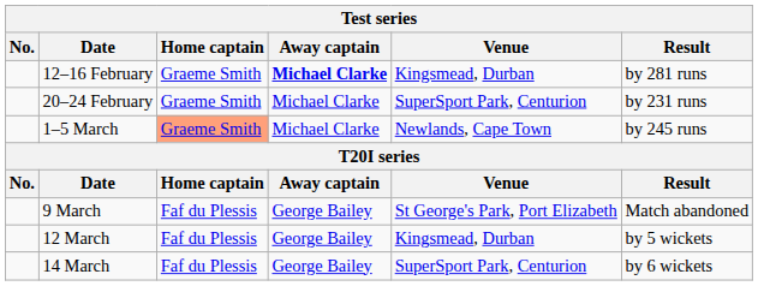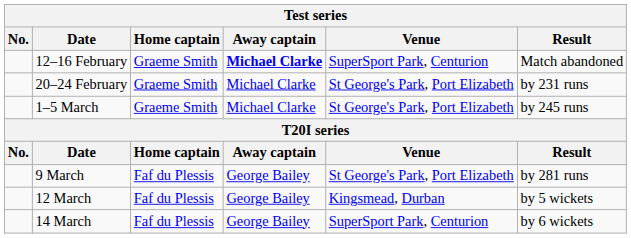 <table class="wikitable">
 <tr>
 <th colspan="9">Test series</th>
 </tr>
 <tr>
 <th>No.</th>
 <th>Date</th>
 <th>Home captain</th>
 <th>Away captain</th>
 <th>Venue</th>
 <th>Result</th>
 </tr>
 <tr>
 <td></td>
 <td>12–16 February</td>
 <td><a href='#'>Graeme Smith</a></td>
 <td><strong><a href='#'>Michael Clarke</a></strong></td>
-<td><a href='#'>Kingsmead</a>, <a href='#'>Durban</a></td>
-<td> by 281 runs</td>
+<td><a href='#'>SuperSport Park</a>, <a href='#'>Centurion</a></td>
+<td>Match abandoned</td>
 </tr>
 <tr>
 <td></td>
 <td>20–24 February</td>
 <td><a href='#'>Graeme Smith</a></td>
 <td><a href='#'>Michael Clarke</a></td>
-<td><a href='#'>SuperSport Park</a>, <a href='#'>Centurion</a></td>
+<td><a href='#'>St George's Park</a>, <a href='#'>Port Elizabeth</a></td>
 <td> by 231 runs</td>
 </tr>
 <tr>
 <td></td>
 <td>1–5 March</td>
-<td style="background: lightsalmon;"><a href='#'>Graeme Smith</a></td>
+<td><a href='#'>Graeme Smith</a></td>
 <td><a href='#'>Michael Clarke</a></td>
-<td><a href='#'>Newlands</a>, <a href='#'>Cape Town</a></td>
+<td><a href='#'>St George's Park</a>, <a href='#'>Port Elizabeth</a></td>
 <td> by 245 runs</td>
 </tr>
 <tr>
 <th colspan="9">T20I series</th>
 </tr>
 <tr>
 <th>No.</th>
 <th>Date</th>
 <th>Home captain</th>
 <th>Away captain</th>
 <th>Venue</th>
 <th>Result</th>
 </tr>
 <tr>
 <td></td>
 <td>9 March</td>
 <td><a href='#'>Faf du Plessis</a></td>
 <td><a href='#'>George Bailey</a></td>
 <td><a href='#'>St George's Park</a>, <a href='#'>Port Elizabeth</a></td>
-<td>Match abandoned</td>
+<td> by 281 runs</td>
 </tr>
 <tr>
 <td></td>
 <td>12 March</td>
 <td><a href='#'>Faf du Plessis</a></td>
 <td><a href='#'>George Bailey</a></td>
 <td><a href='#'>Kingsmead</a>, <a href='#'>Durban</a></td>
 <td> by 5 wickets</td>
 </tr>
 <tr>
 <td></td>
 <td>14 March</td>
 <td><a href='#'>Faf du Plessis</a></td>
 <td><a href='#'>George Bailey</a></td>
 <td><a href='#'>SuperSport Park</a>, <a href='#'>Centurion</a></td>
 <td> by 6 wickets</td>
 </tr>
 </table>
